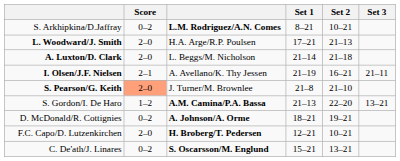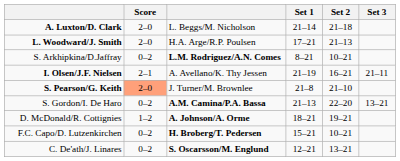 <table class="wikitable" style="text-align: center; font-size:90% ">
 <tr>
 <th align="right" width="180"></th>
 <th width="60">Score</th>
 <th align="left" width="180"></th>
 <th width="50">Set 1</th>
 <th width="50">Set 2</th>
 <th width="50">Set 3</th>
 </tr>
 <tr>
-<td align=right>S. Arkhipkina/D.Jaffray </td>
-<td align=center>0–2</td>
-<td align=left> <strong>L.M. Rodriguez/A.N. Comes</strong></td>
-<td>8–21</td>
-<td>10–21</td>
+<td align=right><strong>A. Luxton/D. Clark </strong></td>
+<td align=center>2–0</td>
+<td align=left> L. Beggs/M. Nicholson</td>
+<td>21–14</td>
+<td>21–18</td>
 <td></td>
 </tr>
 <tr>
 <td align=right><strong>L. Woodward/J. Smith </strong></td>
 <td align=center>2–0</td>
 <td align=left> H.A. Arge/R.P. Poulsen</td>
 <td>17–21</td>
 <td>21–13</td>
 <td></td>
 </tr>
 <tr>
-<td align=right><strong>A. Luxton/D. Clark </strong></td>
-<td align=center>2–0</td>
-<td align=left> L. Beggs/M. Nicholson</td>
-<td>21–14</td>
-<td>21–18</td>
+<td align=right>S. Arkhipkina/D.Jaffray </td>
+<td align=center>0–2</td>
+<td align=left> <strong>L.M. Rodriguez/A.N. Comes</strong></td>
+<td>8–21</td>
+<td>10–21</td>
 <td></td>
 </tr>
 <tr>
 <td align=right><strong>I. Olsen/J.F. Nielsen </strong></td>
 <td align=center>2–1</td>
 <td align=left> A. Avellano/K. Thy Jessen</td>
 <td>21–19</td>
 <td>16–21</td>
 <td>21–11</td>
 </tr>
 <tr>
 <td align=right><strong>S. Pearson/G. Keith </strong></td>
 <td align=center style="background: lightsalmon;">2–0</td>
 <td align=left> J. Turner/M. Brownlee</td>
 <td>21–8</td>
 <td>21–10</td>
 <td></td>
 </tr>
 <tr>
 <td align=right>S. Gordon/I. De Haro </td>
-<td align=center>1–2</td>
+<td align=center>0–2</td>
 <td align=left> <strong>A.M. Camina/P.A. Bassa</strong></td>
 <td>21–13</td>
 <td>22–20</td>
 <td>13–21</td>
 </tr>
 <tr>
 <td align=right>D. McDonald/R. Cottignies </td>
-<td align=center>0–2</td>
+<td align=center>1–2</td>
 <td align=left> <strong>A. Johnson/A. Orme</strong></td>
 <td>18–21</td>
 <td>19–21</td>
 <td></td>
 </tr>
 <tr>
 <td align=right>F.C. Capo/D. Lutzenkirchen </td>
-<td align=center>2–0</td>
+<td align=center>0–2</td>
 <td align=left> <strong>H. Broberg/T. Pedersen</strong></td>
-<td>12–21</td>
+<td>15–21</td>
 <td>10–21</td>
 <td></td>
 </tr>
 <tr>
 <td align=right>C. De'ath/J. Linares </td>
 <td align=center>0–2</td>
 <td align=left> <strong>S. Oscarsson/M. Englund</strong></td>
-<td>15–21</td>
+<td>12–21</td>
 <td>13–21</td>
 <td></td>
 </tr>
 </table>
